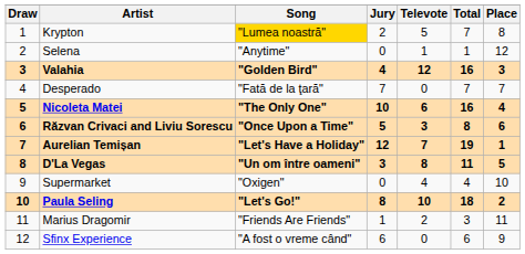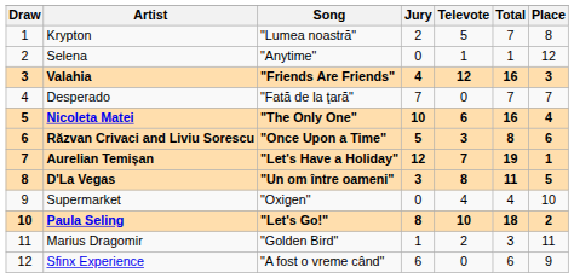 <table class="sortable wikitable" style="margin: 1em auto 1em auto; text-align:center;">
 <tr>
 </tr>
 <tr>
 <th>Draw</th>
 <th>Artist</th>
 <th>Song</th>
 <th>Jury</th>
 <th>Televote</th>
 <th>Total</th>
 <th>Place</th>
 </tr>
 <tr>
 <td>1</td>
 <td align="left">Krypton</td>
-<td align="left" style="background: gold;">"Lumea noastră"</td>
+<td align="left">"Lumea noastră"</td>
 <td>2</td>
 <td>5</td>
 <td>7</td>
 <td>8</td>
 </tr>
 <tr>
 <td>2</td>
 <td align="left">Selena</td>
 <td align="left">"Anytime"</td>
 <td>0</td>
 <td>1</td>
 <td>1</td>
 <td>12</td>
 </tr>
 <tr style="font-weight:bold; background:navajowhite;">
 <td>3</td>
 <td align="left">Valahia</td>
-<td align="left">"Golden Bird"</td>
+<td align="left">"Friends Are Friends"</td>
 <td>4</td>
 <td>12</td>
 <td>16</td>
 <td>3</td>
 </tr>
 <tr>
 <td>4</td>
 <td align="left">Desperado</td>
 <td align="left">"Fată de la ţară"</td>
 <td>7</td>
 <td>0</td>
 <td>7</td>
 <td>7</td>
 </tr>
 <tr style="font-weight:bold; background:navajowhite;">
 <td>5</td>
 <td align="left"><a href='#'>Nicoleta Matei</a></td>
 <td align="left">"The Only One"</td>
 <td>10</td>
 <td>6</td>
 <td>16</td>
 <td>4</td>
 </tr>
 <tr style="font-weight:bold; background:navajowhite;">
 <td>6</td>
 <td align="left">Răzvan Crivaci and Liviu Sorescu</td>
 <td align="left">"Once Upon a Time"</td>
 <td>5</td>
 <td>3</td>
 <td>8</td>
 <td>6</td>
 </tr>
 <tr style="font-weight:bold; background:navajowhite;">
 <td>7</td>
 <td align="left">Aurelian Temișan</td>
 <td align="left">"Let's Have a Holiday"</td>
 <td>12</td>
 <td>7</td>
 <td>19</td>
 <td>1</td>
 </tr>
 <tr style="font-weight:bold; background:navajowhite;">
 <td>8</td>
 <td align="left">D'La Vegas</td>
 <td align="left">"Un om între oameni"</td>
 <td>3</td>
 <td>8</td>
 <td>11</td>
 <td>5</td>
 </tr>
 <tr>
 <td>9</td>
 <td align="left">Supermarket</td>
 <td align="left">"Oxigen"</td>
 <td>0</td>
 <td>4</td>
 <td>4</td>
 <td>10</td>
 </tr>
 <tr style="font-weight:bold; background:navajowhite;">
 <td>10</td>
 <td align="left"><a href='#'>Paula Seling</a></td>
 <td align="left">"Let's Go!"</td>
 <td>8</td>
 <td>10</td>
 <td>18</td>
 <td>2</td>
 </tr>
 <tr>
 <td>11</td>
 <td align="left">Marius Dragomir</td>
-<td align="left">"Friends Are Friends"</td>
+<td align="left">"Golden Bird"</td>
 <td>1</td>
 <td>2</td>
 <td>3</td>
 <td>11</td>
 </tr>
 <tr>
 <td>12</td>
 <td align="left"><a href='#'>Sfinx Experience</a></td>
 <td align="left">"A fost o vreme când"</td>
 <td>6</td>
 <td>0</td>
 <td>6</td>
 <td>9</td>
 </tr>
 </table>
